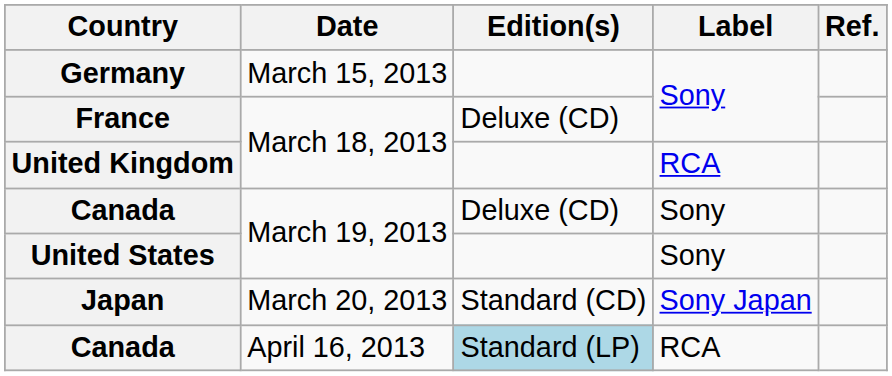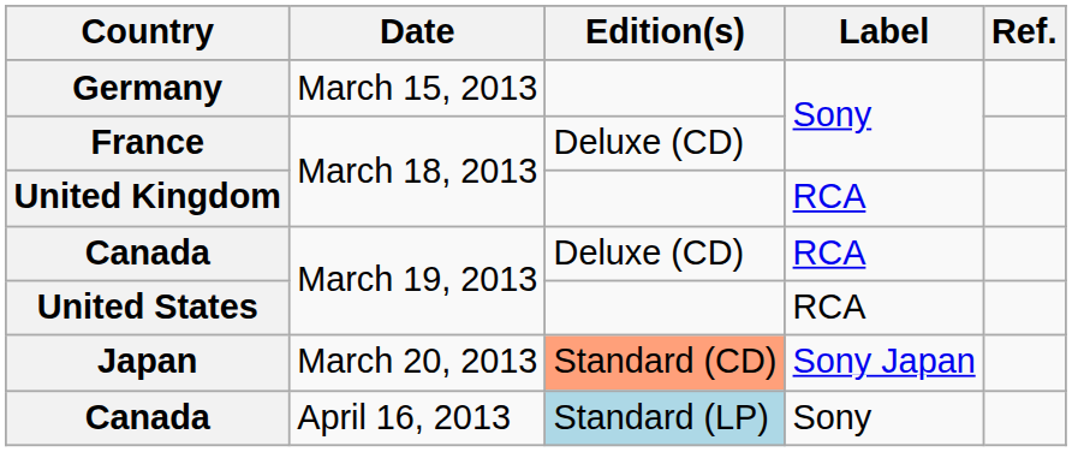 <table class="wikitable plainrowheaders">
 <tr>
 <th scope="col">Country</th>
 <th scope="col">Date</th>
 <th scope="col">Edition(s)</th>
 <th scope="col">Label</th>
 <th>Ref.</th>
 </tr>
 <tr>
 <th scope="row">Germany</th>
 <td>March 15, 2013</td>
 <td></td>
 <td rowspan="2"><a href='#'>Sony</a></td>
 <td></td>
 </tr>
 <tr>
 <th scope="row">France</th>
 <td rowspan="2">March 18, 2013</td>
 <td>Deluxe (CD)</td>
 <td></td>
 </tr>
 <tr>
 <th scope="row">United Kingdom</th>
 <td></td>
 <td><a href='#'>RCA</a></td>
 <td></td>
 </tr>
 <tr>
 <th scope="row">Canada</th>
 <td rowspan="2">March 19, 2013</td>
 <td>Deluxe (CD)</td>
-<td>Sony</td>
+<td><a href='#'>RCA</a></td>
 <td></td>
 </tr>
 <tr>
 <th scope="row">United States</th>
 <td></td>
-<td>Sony</td>
+<td>RCA</td>
 <td></td>
 </tr>
 <tr>
 <th scope="row">Japan</th>
 <td>March 20, 2013</td>
-<td>Standard (CD)</td>
+<td style="background: lightsalmon;">Standard (CD)</td>
 <td><a href='#'>Sony Japan</a></td>
 <td></td>
 </tr>
 <tr>
 <th scope="row">Canada</th>
 <td>April 16, 2013</td>
 <td style="background: lightblue;">Standard (LP)</td>
-<td>RCA</td>
+<td>Sony</td>
 <td></td>
 </tr>
 </table>
